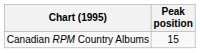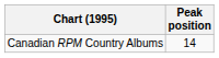 <table class="wikitable">
 <tr>
 <th>Chart (1995)</th>
 <th>Peak<br>position</th>
 </tr>
 <tr>
 <td>Canadian <em>RPM</em> Country Albums</td>
-<td align="center">15</td>
+<td align="center">14</td>
 </tr>
 </table>
